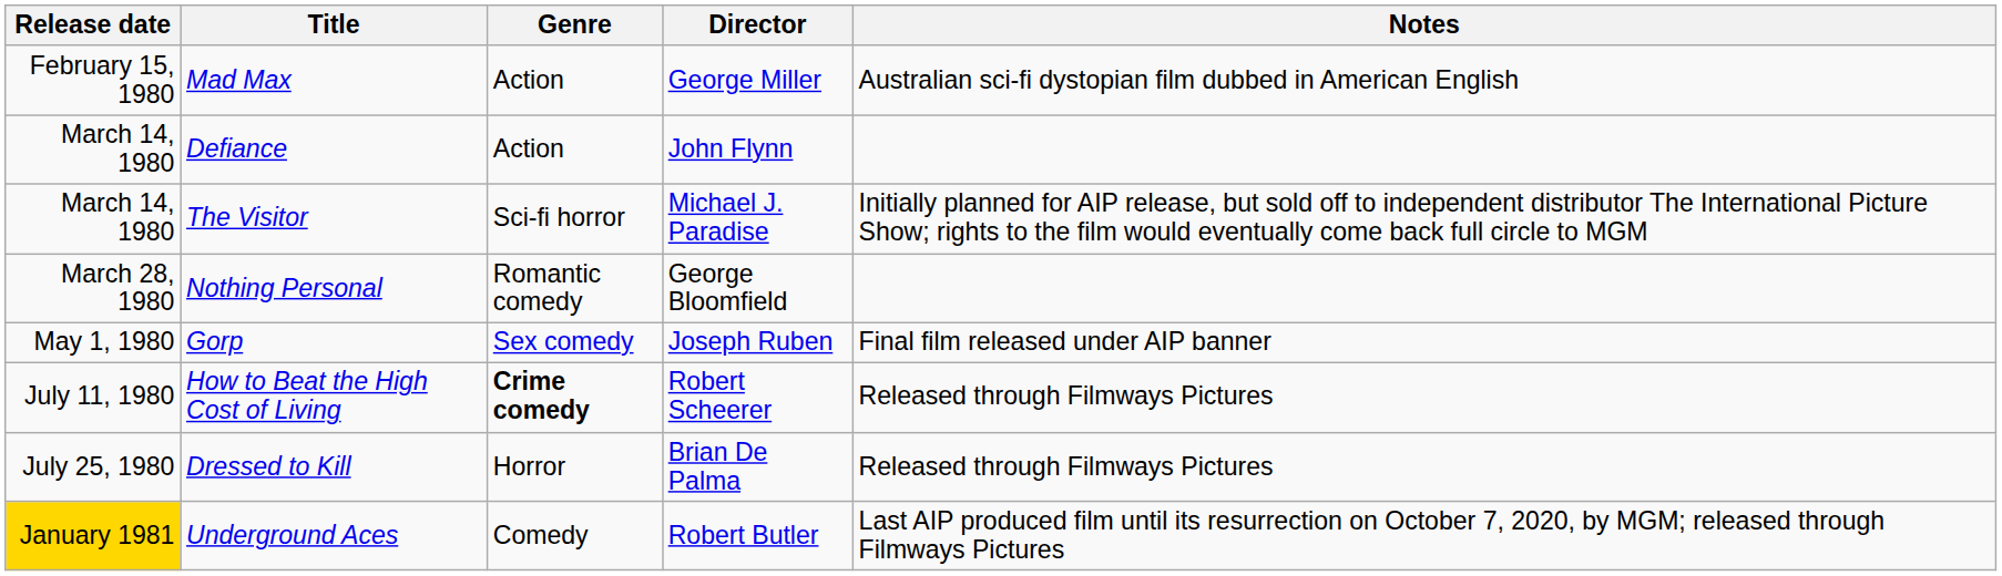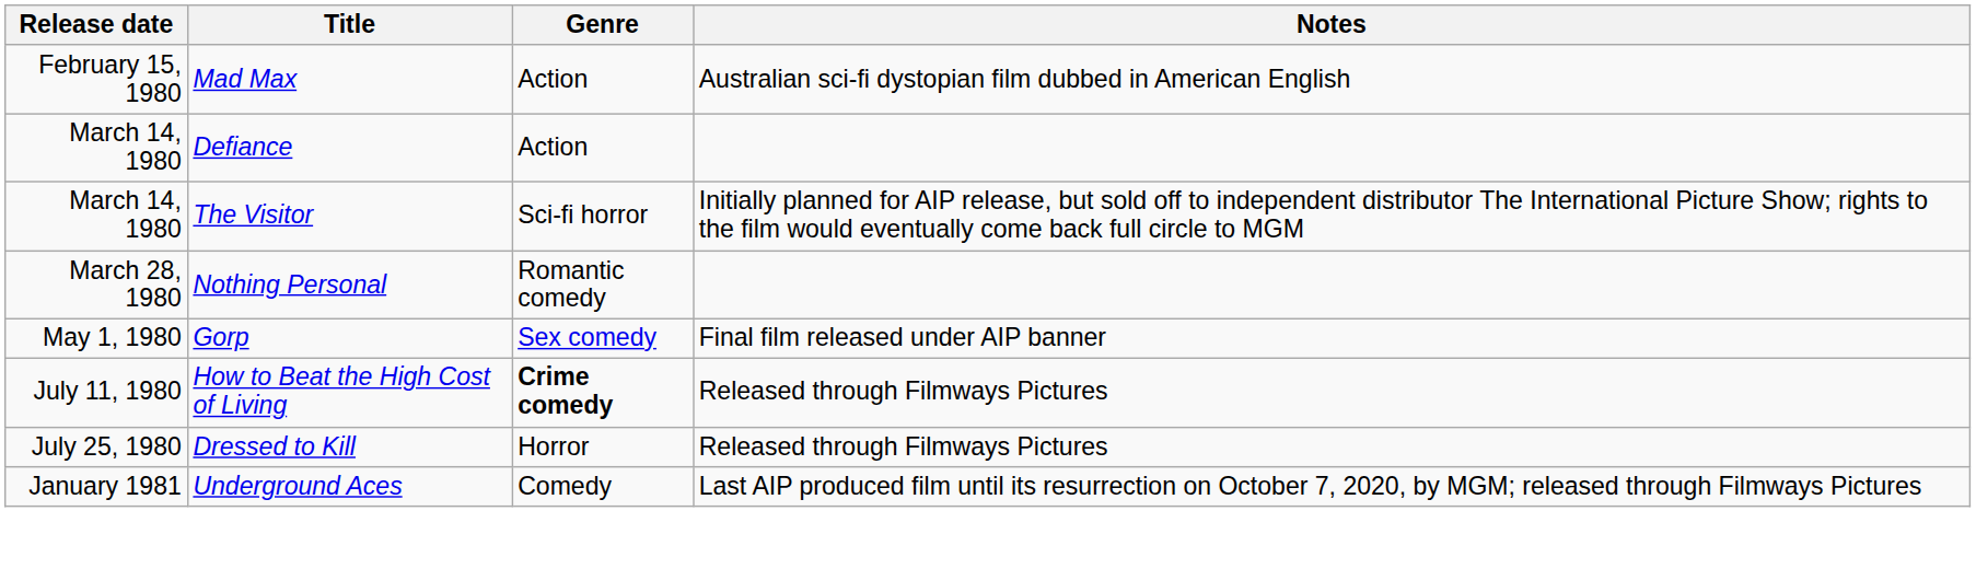 <table class="wikitable sortable">
 <tr>
 <th>Release date</th>
 <th>Title</th>
 <th>Genre</th>
-<th>Director</th>
 <th>Notes</th>
 </tr>
 <tr>
 <td align="right">February 15, 1980</td>
 <td><em><a href='#'>Mad Max</a></em></td>
 <td>Action</td>
-<td><a href='#'>George Miller</a></td>
 <td>Australian sci-fi dystopian film dubbed in American English</td>
 </tr>
 <tr>
 <td align="right">March 14, 1980</td>
 <td><em><a href='#'>Defiance</a></em></td>
 <td>Action</td>
-<td><a href='#'>John Flynn</a></td>
 <td></td>
 </tr>
 <tr>
 <td align="right">March 14, 1980</td>
 <td><em><a href='#'>The Visitor</a></em></td>
 <td>Sci-fi horror</td>
-<td><a href='#'>Michael J. Paradise</a></td>
 <td>Initially planned for AIP release, but sold off to independent distributor The International Picture Show; rights to the film would eventually come back full circle to MGM</td>
 </tr>
 <tr>
 <td align="right">March 28, 1980</td>
 <td><em><a href='#'>Nothing Personal</a></em></td>
 <td>Romantic comedy</td>
-<td>George Bloomfield</td>
 <td></td>
 </tr>
 <tr>
 <td align="right">May 1, 1980</td>
 <td><em><a href='#'>Gorp</a></em></td>
 <td><a href='#'>Sex comedy</a></td>
-<td><a href='#'>Joseph Ruben</a></td>
 <td>Final film released under AIP banner</td>
 </tr>
 <tr>
 <td align="right">July 11, 1980</td>
 <td><em><a href='#'>How to Beat the High Cost of Living</a></em></td>
 <td><strong>Crime comedy</strong></td>
-<td><a href='#'>Robert Scheerer</a></td>
 <td>Released through Filmways Pictures</td>
 </tr>
 <tr>
 <td align="right">July 25, 1980</td>
 <td><em><a href='#'>Dressed to Kill</a></em></td>
 <td>Horror</td>
-<td><a href='#'>Brian De Palma</a></td>
 <td>Released through Filmways Pictures</td>
 </tr>
 <tr>
-<td align="right" style="background: gold;">January 1981</td>
+<td align="right">January 1981</td>
 <td><em><a href='#'>Underground Aces</a></em></td>
 <td>Comedy</td>
-<td><a href='#'>Robert Butler</a></td>
 <td>Last AIP produced film until its resurrection on October 7, 2020, by MGM; released through Filmways Pictures</td>
 </tr>
 </table>
